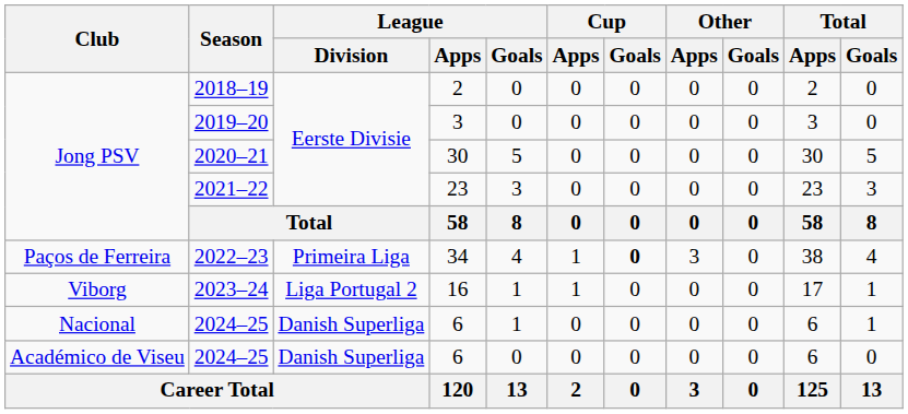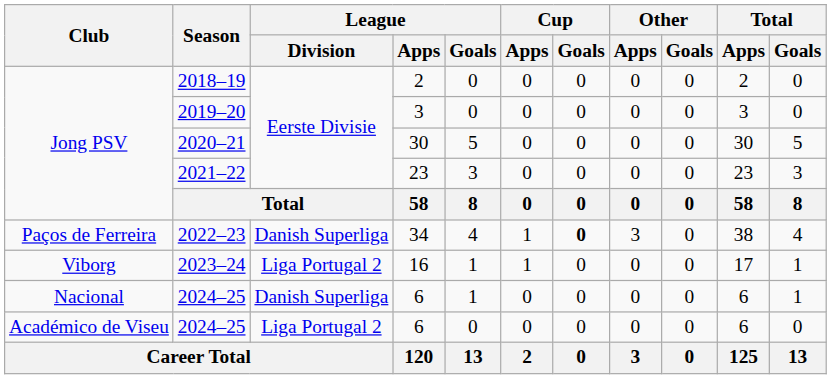 <table class="wikitable" style="text-align: center">
 <tr>
 <th rowspan=2>Club</th>
 <th rowspan=2>Season</th>
 <th colspan=3>League</th>
 <th colspan=2>Cup</th>
 <th colspan=2>Other</th>
 <th colspan=2>Total</th>
 </tr>
 <tr>
 <th>Division</th>
 <th>Apps</th>
 <th>Goals</th>
 <th>Apps</th>
 <th>Goals</th>
 <th>Apps</th>
 <th>Goals</th>
 <th>Apps</th>
 <th>Goals</th>
 </tr>
 <tr>
 <td rowspan=5><a href='#'>Jong PSV</a></td>
 <td><a href='#'>2018–19</a></td>
 <td rowspan=4><a href='#'>Eerste Divisie</a></td>
 <td>2</td>
 <td>0</td>
 <td>0</td>
 <td>0</td>
 <td>0</td>
 <td>0</td>
 <td>2</td>
 <td>0</td>
 </tr>
 <tr>
 <td><a href='#'>2019–20</a></td>
 <td>3</td>
 <td>0</td>
 <td>0</td>
 <td>0</td>
 <td>0</td>
 <td>0</td>
 <td>3</td>
 <td>0</td>
 </tr>
 <tr>
 <td><a href='#'>2020–21</a></td>
 <td>30</td>
 <td>5</td>
 <td>0</td>
 <td>0</td>
 <td>0</td>
 <td>0</td>
 <td>30</td>
 <td>5</td>
 </tr>
 <tr>
 <td><a href='#'>2021–22</a></td>
 <td>23</td>
 <td>3</td>
 <td>0</td>
 <td>0</td>
 <td>0</td>
 <td>0</td>
 <td>23</td>
 <td>3</td>
 </tr>
 <tr>
 <th colspan=2>Total</th>
 <th>58</th>
 <th>8</th>
 <th>0</th>
 <th>0</th>
 <th>0</th>
 <th>0</th>
 <th>58</th>
 <th>8</th>
 </tr>
 <tr>
 <td><a href='#'>Paços de Ferreira</a></td>
 <td><a href='#'>2022–23</a></td>
-<td><a href='#'>Primeira Liga</a></td>
+<td><a href='#'>Danish Superliga</a></td>
 <td>34</td>
 <td>4</td>
 <td>1</td>
 <td><strong>0</strong></td>
 <td>3</td>
 <td>0</td>
 <td>38</td>
 <td>4</td>
 </tr>
 <tr>
 <td><a href='#'>Viborg</a></td>
 <td><a href='#'>2023–24</a></td>
 <td><a href='#'>Liga Portugal 2</a></td>
 <td>16</td>
 <td>1</td>
 <td>1</td>
 <td>0</td>
 <td>0</td>
 <td>0</td>
 <td>17</td>
 <td>1</td>
 </tr>
 <tr>
 <td><a href='#'>Nacional</a></td>
 <td><a href='#'>2024–25</a></td>
 <td><a href='#'>Danish Superliga</a></td>
 <td>6</td>
 <td>1</td>
 <td>0</td>
 <td>0</td>
 <td>0</td>
 <td>0</td>
 <td>6</td>
 <td>1</td>
 </tr>
 <tr>
 <td><a href='#'> Académico de Viseu</a></td>
 <td><a href='#'>2024–25</a></td>
-<td><a href='#'>Danish Superliga</a></td>
+<td><a href='#'>Liga Portugal 2</a></td>
 <td>6</td>
 <td>0</td>
 <td>0</td>
 <td>0</td>
 <td>0</td>
 <td>0</td>
 <td>6</td>
 <td>0</td>
 </tr>
 <tr>
 <th colspan=3>Career Total</th>
 <th>120</th>
 <th>13</th>
 <th>2</th>
 <th>0</th>
 <th>3</th>
 <th>0</th>
 <th>125</th>
 <th>13</th>
 </tr>
 </table>
